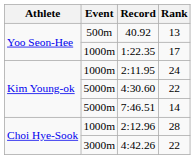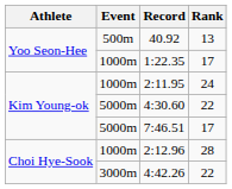 <table class=wikitable style="font-size:90%; text-align:center;">
 <tr>
 <th>Athlete</th>
 <th>Event</th>
 <th>Record</th>
 <th>Rank</th>
 </tr>
 <tr>
 <td rowspan=2 align=left><a href='#'>Yoo Seon-Hee</a></td>
 <td>500m</td>
 <td>40.92</td>
 <td>13</td>
 </tr>
 <tr>
 <td>1000m</td>
 <td>1:22.35</td>
 <td>17</td>
 </tr>
 <tr>
 <td rowspan=3 align=left><a href='#'>Kim Young-ok</a></td>
 <td>1000m</td>
 <td>2:11.95</td>
 <td>24</td>
 </tr>
 <tr>
 <td>5000m</td>
 <td>4:30.60</td>
 <td>22</td>
 </tr>
 <tr>
 <td>5000m</td>
 <td>7:46.51</td>
-<td>14</td>
+<td>17</td>
 </tr>
 <tr>
 <td rowspan=2 align=left><a href='#'>Choi Hye-Sook</a></td>
 <td>1000m</td>
 <td>2:12.96</td>
 <td>28</td>
 </tr>
 <tr>
 <td>3000m</td>
 <td>4:42.26</td>
 <td>22</td>
 </tr>
 </table>
